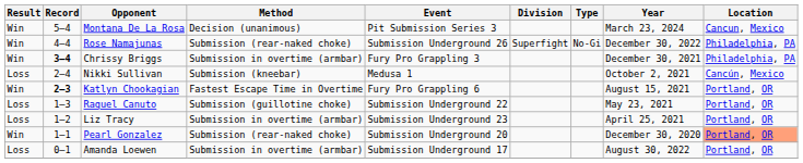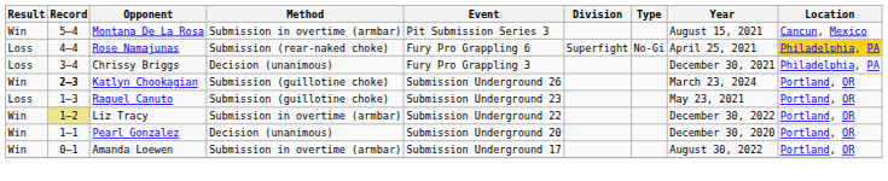 <table class="wikitable sortable" style="font-size:80%; text-align:left;">
 <tr>
 <th>Result</th>
 <th>Record</th>
 <th>Opponent</th>
 <th>Method</th>
 <th>Event</th>
 <th>Division</th>
 <th>Type</th>
 <th>Year</th>
 <th>Location</th>
 </tr>
 <tr>
 <td>Win</td>
 <td style="text-align:center;">5–4</td>
 <td> <a href='#'>Montana De La Rosa</a></td>
-<td>Decision (unanimous)</td>
+<td>Submission in overtime (armbar)</td>
 <td>Pit Submission Series 3</td>
 <td></td>
 <td></td>
-<td>March 23, 2024</td>
+<td>August 15, 2021</td>
 <td> <a href='#'>Cancun</a>, <a href='#'>Mexico</a></td>
 </tr>
 <tr>
-<td>Win</td>
+<td>Loss</td>
 <td style="text-align:center;">4–4</td>
 <td> <a href='#'>Rose Namajunas</a></td>
 <td>Submission (rear-naked choke)</td>
-<td>Submission Underground 26</td>
+<td>Fury Pro Grappling 6</td>
 <td>Superfight</td>
 <td>No-Gi</td>
-<td>December 30, 2022</td>
-<td> <a href='#'>Philadelphia</a>, <a href='#'>PA</a></td>
+<td>April 25, 2021</td>
+<td style="background: gold;"> <a href='#'>Philadelphia</a>, <a href='#'>PA</a></td>
 </tr>
 <tr>
-<td>Win</td>
-<td style="text-align:center;"><strong>3–4</strong></td>
+<td>Loss</td>
+<td style="text-align:center;">3–4</td>
 <td> Chrissy Briggs</td>
-<td>Submission in overtime (armbar)</td>
+<td>Decision (unanimous)</td>
 <td>Fury Pro Grappling 3</td>
 <td></td>
 <td></td>
 <td>December 30, 2021</td>
 <td> <a href='#'>Philadelphia</a>, <a href='#'>PA</a></td>
 </tr>
 <tr>
-<td>Loss</td>
-<td style="text-align:center;">2–4</td>
-<td> Nikki Sullivan</td>
-<td>Submission (kneebar)</td>
-<td>Medusa 1</td>
-<td></td>
-<td></td>
-<td>October 2, 2021</td>
-<td> <a href='#'>Cancún</a>, <a href='#'>Mexico</a></td>
-</tr>
-<tr>
 <td>Win</td>
 <td style="text-align:center;"><strong>2–3</strong></td>
 <td> <a href='#'>Katlyn Chookagian</a></td>
-<td>Fastest Escape Time in Overtime</td>
-<td>Fury Pro Grappling 6</td>
+<td>Submission (guillotine choke)</td>
+<td>Submission Underground 26</td>
 <td></td>
 <td></td>
-<td>August 15, 2021</td>
+<td>March 23, 2024</td>
 <td> <a href='#'>Portland</a>, <a href='#'>OR</a></td>
 </tr>
 <tr>
 <td>Loss</td>
 <td style="text-align:center;">1–3</td>
 <td> <a href='#'>Raquel Canuto</a></td>
 <td>Submission (guillotine choke)</td>
-<td>Submission Underground 22</td>
+<td>Submission Underground 23</td>
 <td></td>
 <td></td>
 <td>May 23, 2021</td>
 <td> <a href='#'>Portland</a>, <a href='#'>OR</a></td>
 </tr>
 <tr>
-<td>Loss</td>
-<td style="text-align:center;">1–2</td>
+<td>Win</td>
+<td style="background: khaki; text-align:center;">1–2</td>
 <td> Liz Tracy</td>
 <td>Submission in overtime (armbar)</td>
-<td>Submission Underground 23</td>
+<td>Submission Underground 22</td>
 <td></td>
 <td></td>
-<td>April 25, 2021</td>
+<td>December 30, 2022</td>
 <td> <a href='#'>Portland</a>, <a href='#'>OR</a></td>
 </tr>
 <tr>
 <td>Win</td>
 <td style="text-align:center;">1–1</td>
 <td> <a href='#'>Pearl Gonzalez</a></td>
-<td>Submission (rear-naked choke)</td>
+<td>Decision (unanimous)</td>
 <td>Submission Underground 20</td>
 <td></td>
 <td></td>
 <td>December 30, 2020</td>
-<td style="background: lightsalmon;"> <a href='#'>Portland</a>, <a href='#'>OR</a></td>
+<td> <a href='#'>Portland</a>, <a href='#'>OR</a></td>
 </tr>
 <tr>
-<td>Loss</td>
+<td>Win</td>
 <td style="text-align:center;">0–1</td>
 <td> Amanda Loewen</td>
 <td>Submission in overtime (armbar)</td>
 <td>Submission Underground 17</td>
 <td></td>
 <td></td>
 <td>August 30, 2022</td>
 <td> <a href='#'>Portland</a>, <a href='#'>OR</a></td>
 </tr>
 <tr>
 </tr>
 </table>
